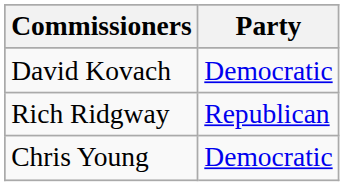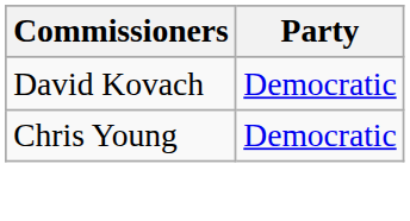 <table class="wikitable">
 <tr>
 <th>Commissioners</th>
 <th>Party</th>
 </tr>
 <tr>
 <td>David Kovach</td>
 <td><a href='#'>Democratic</a></td>
 </tr>
 <tr>
-<td>Rich Ridgway</td>
-<td><a href='#'>Republican</a></td>
-</tr>
-<tr>
 <td>Chris Young</td>
 <td><a href='#'>Democratic</a></td>
 </tr>
 </table>
